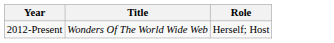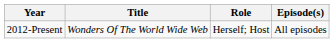 <table class="wikitable">
 <tr>
 <th>Year</th>
 <th>Title</th>
 <th>Role</th>
+<th>Episode(s)</th>
 </tr>
 <tr>
 <td>2012-Present</td>
 <td><em>Wonders Of The World Wide Web</em></td>
 <td>Herself; Host</td>
+<td>All episodes</td>
 </tr>
 </table>
